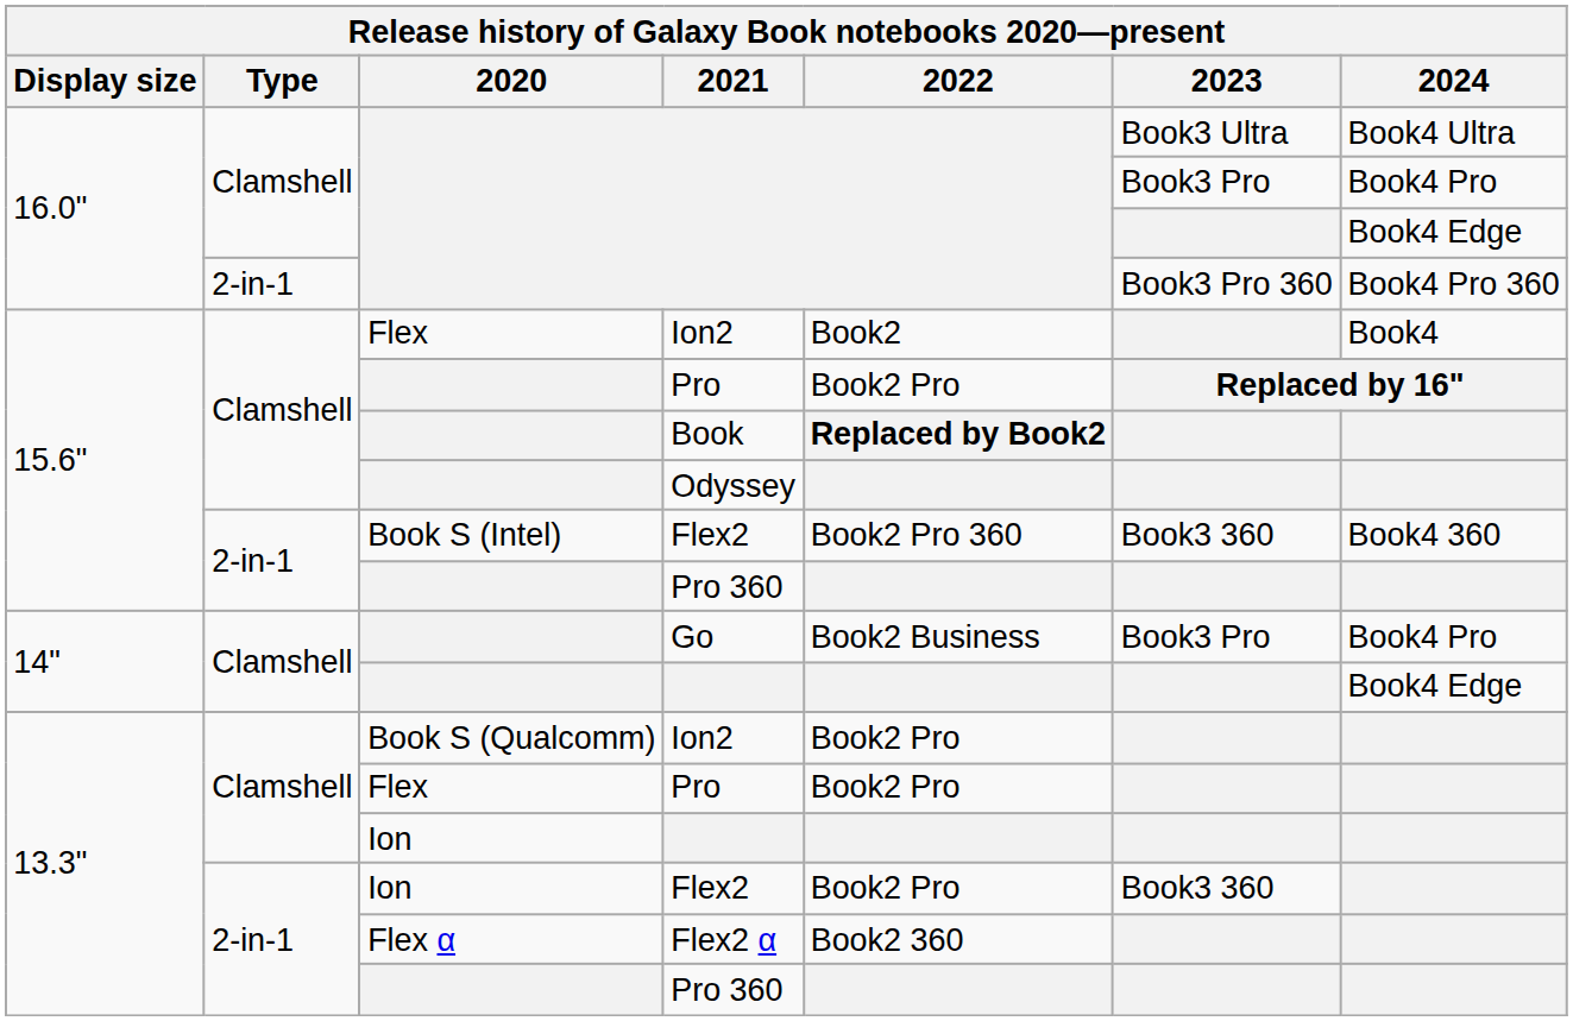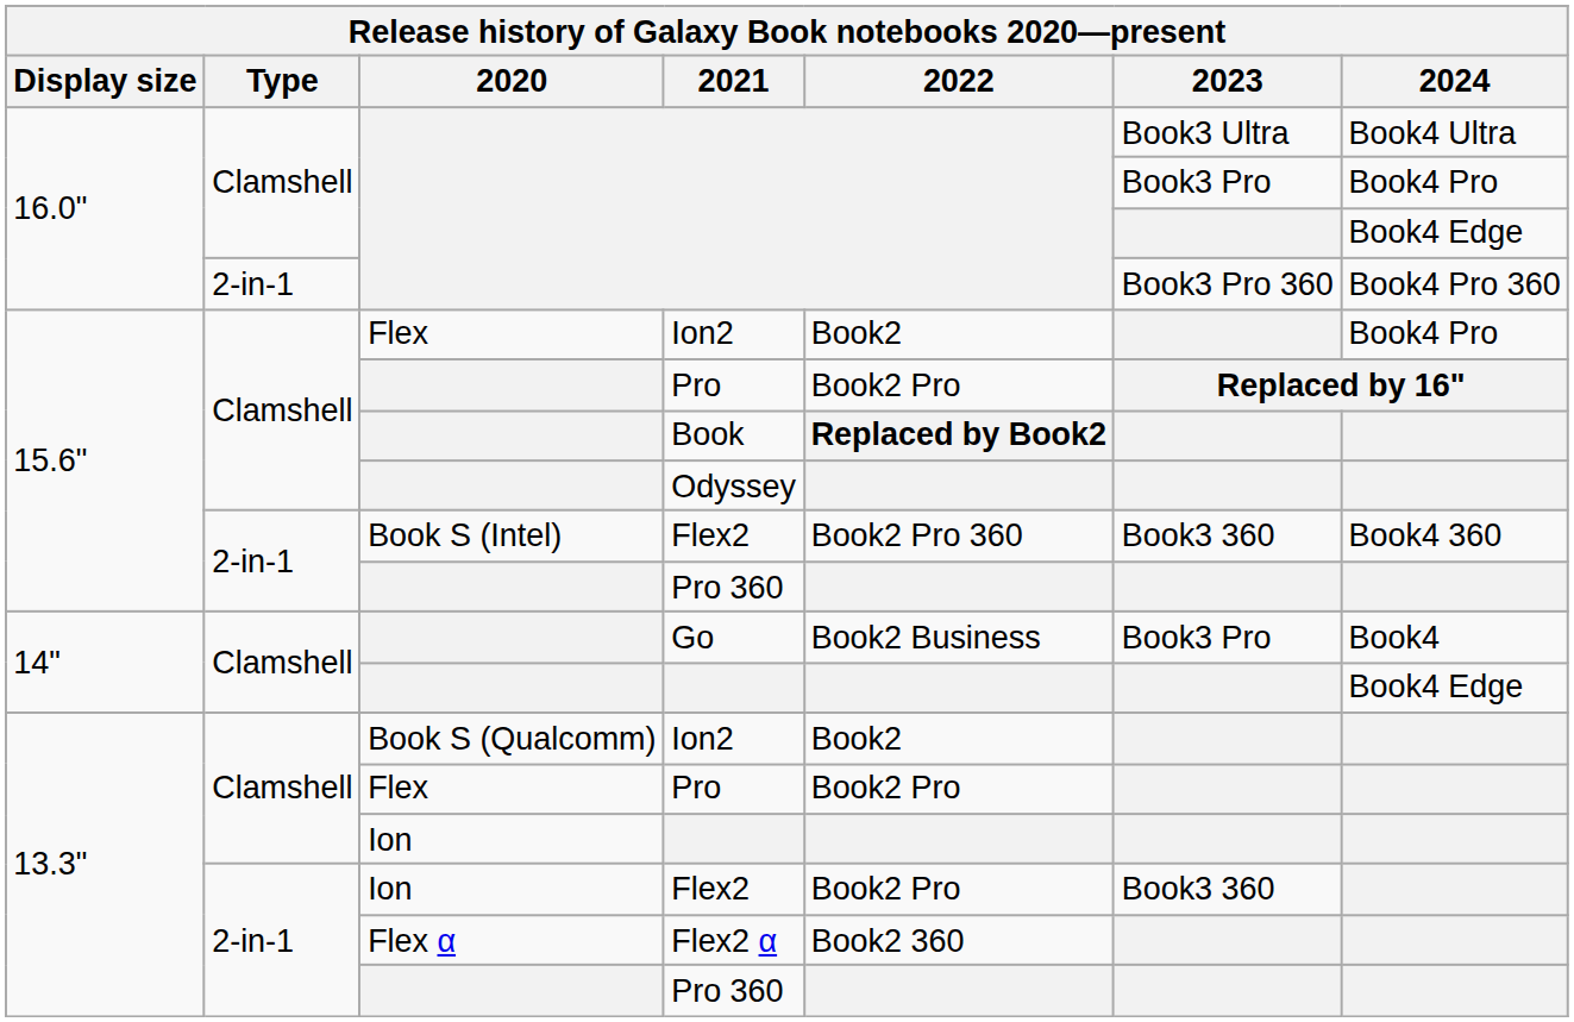 <table class="wikitable mw-collapsible mw-collapsed" style="font-size: 85%; min-width: 70%;">
 <tr>
 <th colspan="7" style="text-align:center;">Release history of Galaxy Book notebooks 2020—present</th>
 </tr>
 <tr>
 <th>Display size</th>
 <th>Type</th>
 <th>2020</th>
 <th>2021</th>
 <th>2022</th>
 <th>2023</th>
 <th>2024</th>
 </tr>
 <tr>
 <td rowspan="4">16.0"</td>
 <td rowspan="3">Clamshell</td>
 <th colspan="3" rowspan="4"></th>
 <td>Book3 Ultra</td>
 <td>Book4 Ultra</td>
 </tr>
 <tr>
 <td>Book3 Pro</td>
 <td>Book4 Pro</td>
 </tr>
 <tr>
 <th></th>
 <td>Book4 Edge</td>
 </tr>
 <tr>
 <td>2-in-1</td>
 <td>Book3 Pro 360</td>
 <td>Book4 Pro 360</td>
 </tr>
 <tr>
 <td rowspan="6">15.6"</td>
 <td rowspan="4">Clamshell</td>
 <td>Flex</td>
 <td>Ion2</td>
 <td>Book2</td>
 <th></th>
-<td>Book4</td>
+<td>Book4 Pro</td>
 </tr>
 <tr>
 <th></th>
 <td>Pro</td>
 <td>Book2 Pro</td>
 <th colspan="2">Replaced by 16"</th>
 </tr>
 <tr>
 <th></th>
 <td>Book</td>
 <th>Replaced by Book2</th>
 <th></th>
 <th></th>
 </tr>
 <tr>
 <th></th>
 <td>Odyssey</td>
 <th></th>
 <th></th>
 <th></th>
 </tr>
 <tr>
 <td rowspan="2">2-in-1</td>
 <td>Book S (Intel)</td>
 <td>Flex2</td>
 <td>Book2 Pro 360</td>
 <td>Book3 360</td>
 <td>Book4 360</td>
 </tr>
 <tr>
 <th></th>
 <td>Pro 360</td>
 <th></th>
 <th></th>
 <th></th>
 </tr>
 <tr>
 <td rowspan="2">14"</td>
 <td rowspan="2">Clamshell</td>
 <th></th>
 <td>Go</td>
 <td>Book2 Business</td>
 <td>Book3 Pro</td>
-<td>Book4 Pro</td>
+<td>Book4</td>
 </tr>
 <tr>
 <th></th>
 <th></th>
 <th></th>
 <th></th>
 <td>Book4 Edge</td>
 </tr>
 <tr>
 <td rowspan="6">13.3"</td>
 <td rowspan="3">Clamshell</td>
 <td>Book S (Qualcomm)</td>
 <td>Ion2</td>
-<td>Book2 Pro</td>
+<td>Book2</td>
 <th></th>
 <th></th>
 </tr>
 <tr>
 <td>Flex</td>
 <td>Pro</td>
 <td>Book2 Pro</td>
 <th></th>
 <th></th>
 </tr>
 <tr>
 <td>Ion</td>
 <th></th>
 <th></th>
 <th></th>
 <th></th>
 </tr>
 <tr>
 <td rowspan="3">2-in-1</td>
 <td>Ion</td>
 <td>Flex2</td>
 <td>Book2 Pro</td>
 <td>Book3 360</td>
 <th></th>
 </tr>
 <tr>
 <td>Flex <a href='#'>α</a></td>
 <td>Flex2 <a href='#'>α</a></td>
 <td>Book2 360</td>
 <th></th>
 <th></th>
 </tr>
 <tr>
 <th></th>
 <td>Pro 360</td>
 <th></th>
 <th></th>
 <th></th>
 </tr>
 </table>
